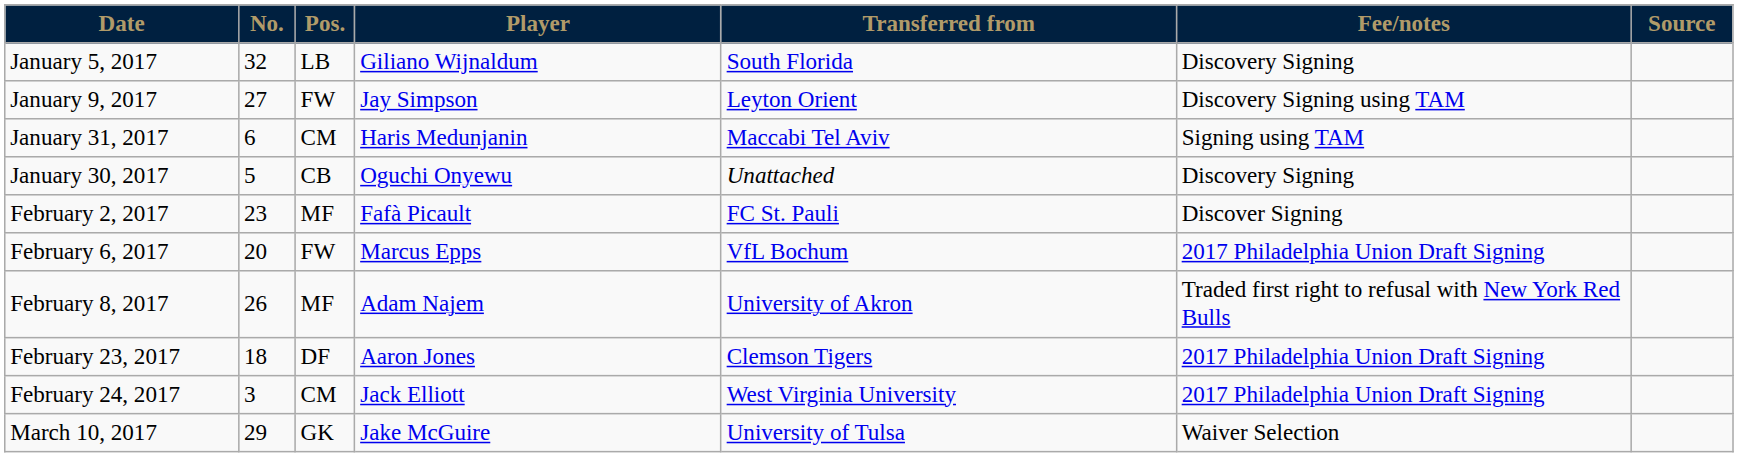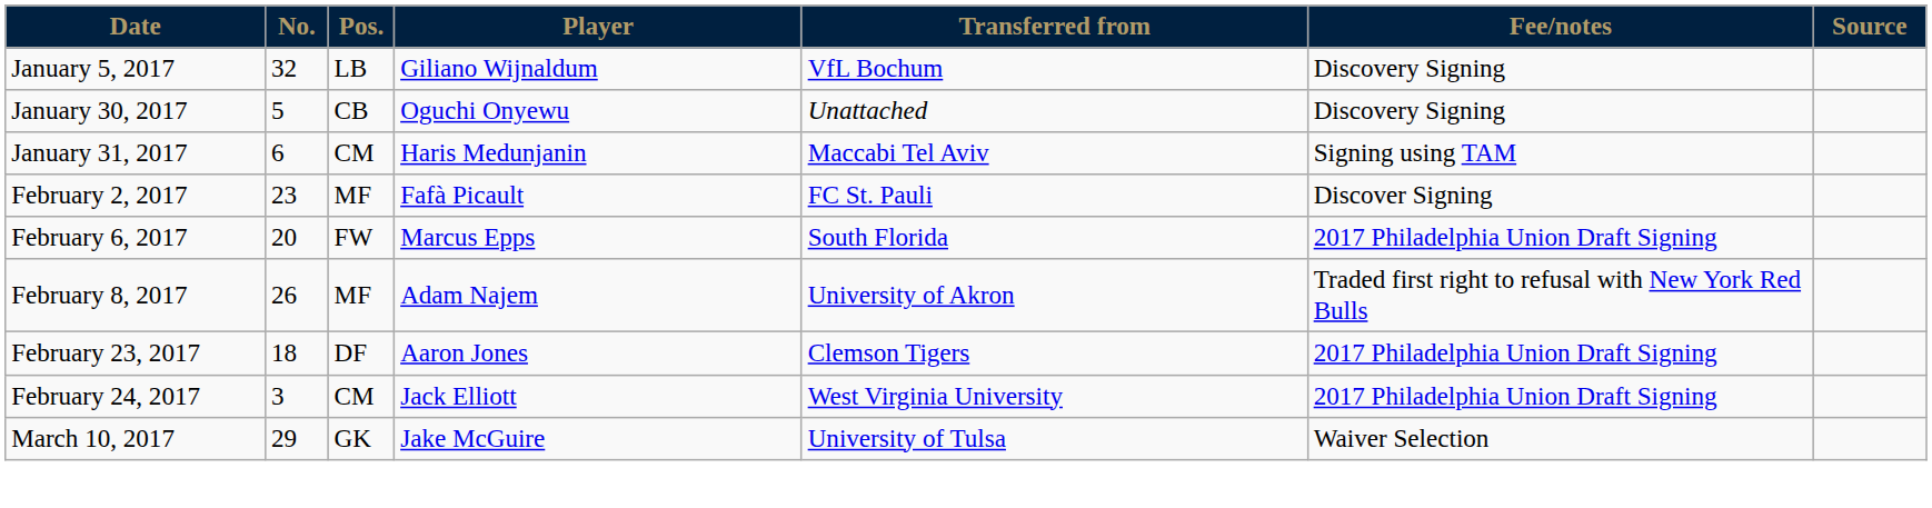 <table class="wikitable sortable" style="width:90%; text-align:center; font-size:95%; text-align:left;">
 <tr>
 <th style="background:#002040; color:#B19B69; text-align:center; width:125px;"><strong>Date</strong></th>
 <th style="background:#002040; color:#B19B69; text-align:center; width:25px;"><strong>No.</strong></th>
 <th style="background:#002040; color:#B19B69; text-align:center; width:25px;"><strong>Pos.</strong></th>
 <th style="background:#002040; color:#B19B69; text-align:center; width:200px;"><strong>Player</strong></th>
 <th style="background:#002040; color:#B19B69; text-align:center; width:250px;"><strong>Transferred from</strong></th>
 <th style="background:#002040; color:#B19B69; text-align:center; width:250px;"><strong>Fee/notes</strong></th>
 <th style="background:#002040; color:#B19B69; text-align:center; width:50px;"><strong>Source</strong></th>
 </tr>
 <tr>
 <td>January 5, 2017</td>
 <td>32</td>
 <td>LB</td>
 <td> <a href='#'>Giliano Wijnaldum</a></td>
-<td> <a href='#'>South Florida</a></td>
+<td> <a href='#'>VfL Bochum</a></td>
 <td>Discovery Signing</td>
 <td></td>
 </tr>
 <tr>
-<td>January 9, 2017</td>
-<td>27</td>
-<td>FW</td>
-<td> <a href='#'>Jay Simpson</a></td>
-<td> <a href='#'>Leyton Orient</a></td>
-<td>Discovery Signing using <a href='#'>TAM</a></td>
+<td>January 30, 2017</td>
+<td>5</td>
+<td>CB</td>
+<td> <a href='#'>Oguchi Onyewu</a></td>
+<td><em>Unattached</em></td>
+<td>Discovery Signing</td>
 <td></td>
 </tr>
 <tr>
 <td>January 31, 2017</td>
 <td>6</td>
 <td>CM</td>
 <td> <a href='#'>Haris Medunjanin</a></td>
 <td> <a href='#'>Maccabi Tel Aviv</a></td>
 <td>Signing using <a href='#'>TAM</a></td>
-<td></td>
-</tr>
-<tr>
-<td>January 30, 2017</td>
-<td>5</td>
-<td>CB</td>
-<td> <a href='#'>Oguchi Onyewu</a></td>
-<td><em>Unattached</em></td>
-<td>Discovery Signing</td>
 <td></td>
 </tr>
 <tr>
 <td>February 2, 2017</td>
 <td>23</td>
 <td>MF</td>
 <td> <a href='#'>Fafà Picault</a></td>
 <td> <a href='#'>FC St. Pauli</a></td>
 <td>Discover Signing</td>
 <td></td>
 </tr>
 <tr>
 <td>February 6, 2017</td>
 <td>20</td>
 <td>FW</td>
 <td> <a href='#'>Marcus Epps</a></td>
-<td> <a href='#'>VfL Bochum</a></td>
+<td> <a href='#'>South Florida</a></td>
 <td><a href='#'>2017 Philadelphia Union Draft Signing</a></td>
 <td></td>
 </tr>
 <tr>
 <td>February 8, 2017</td>
 <td>26</td>
 <td>MF</td>
 <td> <a href='#'>Adam Najem</a></td>
 <td> <a href='#'>University of Akron</a></td>
 <td>Traded first right to refusal with <a href='#'>New York Red Bulls</a></td>
 <td></td>
 </tr>
 <tr>
 <td>February 23, 2017</td>
 <td>18</td>
 <td>DF</td>
 <td> <a href='#'>Aaron Jones</a></td>
 <td> <a href='#'>Clemson Tigers</a></td>
 <td><a href='#'>2017 Philadelphia Union Draft Signing</a></td>
 <td></td>
 </tr>
 <tr>
 <td>February 24, 2017</td>
 <td>3</td>
 <td>CM</td>
 <td> <a href='#'>Jack Elliott</a></td>
 <td> <a href='#'>West Virginia University</a></td>
 <td><a href='#'>2017 Philadelphia Union Draft Signing</a></td>
 <td></td>
 </tr>
 <tr>
 <td>March 10, 2017</td>
 <td>29</td>
 <td>GK</td>
 <td> <a href='#'>Jake McGuire</a></td>
 <td> <a href='#'>University of Tulsa</a></td>
 <td>Waiver Selection</td>
 <td></td>
 </tr>
 </table>
